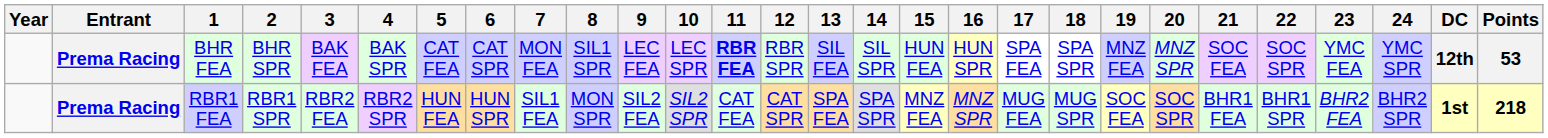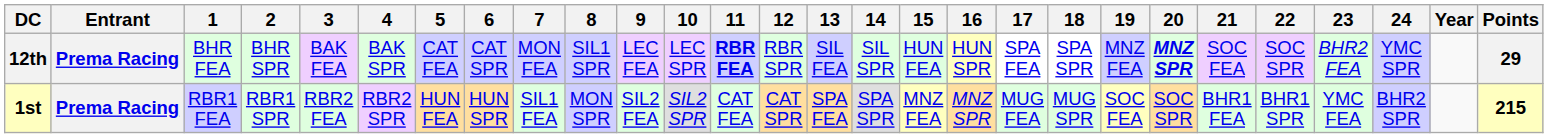 <table class="wikitable" style="text-align:center; font-size:85%">
 <tr>
-<th>Year</th>
+<th>DC</th>
 <th>Entrant</th>
 <th>1</th>
 <th>2</th>
 <th>3</th>
 <th>4</th>
 <th>5</th>
 <th>6</th>
 <th>7</th>
 <th>8</th>
 <th>9</th>
 <th>10</th>
 <th>11</th>
 <th>12</th>
 <th>13</th>
 <th>14</th>
 <th>15</th>
 <th>16</th>
 <th>17</th>
 <th>18</th>
 <th>19</th>
 <th>20</th>
 <th>21</th>
 <th>22</th>
 <th>23</th>
 <th>24</th>
-<th>DC</th>
+<th>Year</th>
 <th>Points</th>
 </tr>
 <tr>
-<td></td>
+<th>12th</th>
 <th nowrap><a href='#'>Prema Racing</a></th>
 <td style="background:#DFFFDF;"><a href='#'>BHR<br>FEA</a><br></td>
 <td style="background:#DFFFDF;"><a href='#'>BHR<br>SPR</a><br></td>
 <td style="background:#EFCFFF;"><a href='#'>BAK<br>FEA</a><br></td>
 <td style="background:#DFFFDF;"><a href='#'>BAK<br>SPR</a><br></td>
 <td style="background:#CFCFFF;"><a href='#'>CAT<br>FEA</a><br></td>
 <td style="background:#CFCFFF;"><a href='#'>CAT<br>SPR</a><br></td>
 <td style="background:#CFCFFF;"><a href='#'>MON<br>FEA</a><br></td>
 <td style="background:#CFCFFF;"><a href='#'>SIL1<br>SPR</a><br></td>
 <td style="background:#EFCFFF;"><a href='#'>LEC<br>FEA</a><br></td>
 <td style="background:#EFCFFF;"><a href='#'>LEC<br>SPR</a><br></td>
 <td style="background:#CFCFFF;"><strong><a href='#'>RBR<br>FEA</a><br></strong></td>
 <td style="background:#DFFFDF;"><a href='#'>RBR<br>SPR</a><br></td>
 <td style="background:#CFCFFF;"><a href='#'>SIL<br>FEA</a><br></td>
 <td style="background:#DFFFDF;"><a href='#'>SIL<br>SPR</a><br></td>
 <td style="background:#DFFFDF;"><a href='#'>HUN<br>FEA</a><br></td>
 <td style="background:#FFFFBF;"><a href='#'>HUN<br>SPR</a><br></td>
 <td style="background:#FFFFFF;"><a href='#'>SPA<br>FEA</a><br></td>
 <td style="background:#FFFFFF;"><a href='#'>SPA<br>SPR</a><br></td>
 <td style="background:#CFCFFF;"><a href='#'>MNZ<br>FEA</a><br></td>
-<td style="background:#DFFFDF;"><em><a href='#'>MNZ<br>SPR</a></em><br></td>
+<td style="background:#DFFFDF;"><strong><em><a href='#'>MNZ<br>SPR</a></em><br></strong></td>
 <td style="background:#EFCFFF;"><a href='#'>SOC<br>FEA</a><br></td>
 <td style="background:#EFCFFF;"><a href='#'>SOC<br>SPR</a><br></td>
-<td style="background:#DFFFDF;"><a href='#'>YMC<br>FEA</a><br></td>
+<td style="background:#DFFFDF;"><em><a href='#'>BHR2<br>FEA</a></em><br></td>
 <td style="background:#CFCFFF;"><a href='#'>YMC<br>SPR</a><br></td>
-<th>12th</th>
-<th>53</th>
+<td></td>
+<th>29</th>
 </tr>
 <tr>
-<td></td>
+<th style="background:#FFFFBF;">1st</th>
 <th nowrap><a href='#'>Prema Racing</a></th>
 <td style="background:#CFCFFF;"><a href='#'>RBR1<br>FEA</a><br></td>
 <td style="background:#DFFFDF;"><a href='#'>RBR1<br>SPR</a><br></td>
 <td style="background:#DFFFDF;"><a href='#'>RBR2<br>FEA</a><br></td>
 <td style="background:#EFCFFF;"><a href='#'>RBR2<br>SPR</a><br></td>
 <td style="background:#FFDF9F;"><a href='#'>HUN<br>FEA</a><br></td>
 <td style="background:#FFDF9F;"><a href='#'>HUN<br>SPR</a><br></td>
 <td style="background:#DFFFDF;"><a href='#'>SIL1<br>FEA</a><br></td>
 <td style="background:#CFCFFF;"><a href='#'>MON<br>SPR</a><br></td>
 <td style="background:#DFFFDF;"><a href='#'>SIL2<br>FEA</a><br></td>
 <td style="background:#DFDFDF;"><em><a href='#'>SIL2<br>SPR</a></em><br></td>
 <td style="background:#DFFFDF;"><a href='#'>CAT<br>FEA</a><br></td>
 <td style="background:#FFDF9F;"><a href='#'>CAT<br>SPR</a><br></td>
 <td style="background:#FFDF9F;"><a href='#'>SPA<br>FEA</a><br></td>
 <td style="background:#DFDFDF;"><a href='#'>SPA<br>SPR</a><br></td>
 <td style="background:#FFFFBF;"><a href='#'>MNZ<br>FEA</a><br></td>
 <td style="background:#FFDF9F;"><em><a href='#'>MNZ<br>SPR</a></em><br></td>
 <td style="background:#DFFFDF;"><a href='#'>MUG<br>FEA</a><br></td>
 <td style="background:#DFFFDF;"><a href='#'>MUG<br>SPR</a><br></td>
 <td style="background:#FFFFBF;"><a href='#'>SOC<br>FEA</a><br></td>
 <td style="background:#FFDF9F;"><a href='#'>SOC<br>SPR</a><br></td>
 <td style="background:#DFFFDF;"><a href='#'>BHR1<br>FEA</a><br></td>
 <td style="background:#DFFFDF;"><a href='#'>BHR1<br>SPR</a><br></td>
-<td style="background:#DFFFDF;"><em><a href='#'>BHR2<br>FEA</a></em><br></td>
+<td style="background:#DFFFDF;"><a href='#'>YMC<br>FEA</a><br></td>
 <td style="background:#CFCFFF;"><a href='#'>BHR2<br>SPR</a><br></td>
-<th style="background:#FFFFBF;">1st</th>
-<th style="background:#FFFFBF;">218</th>
+<td></td>
+<th style="background:#FFFFBF;">215</th>
 </tr>
 </table>
